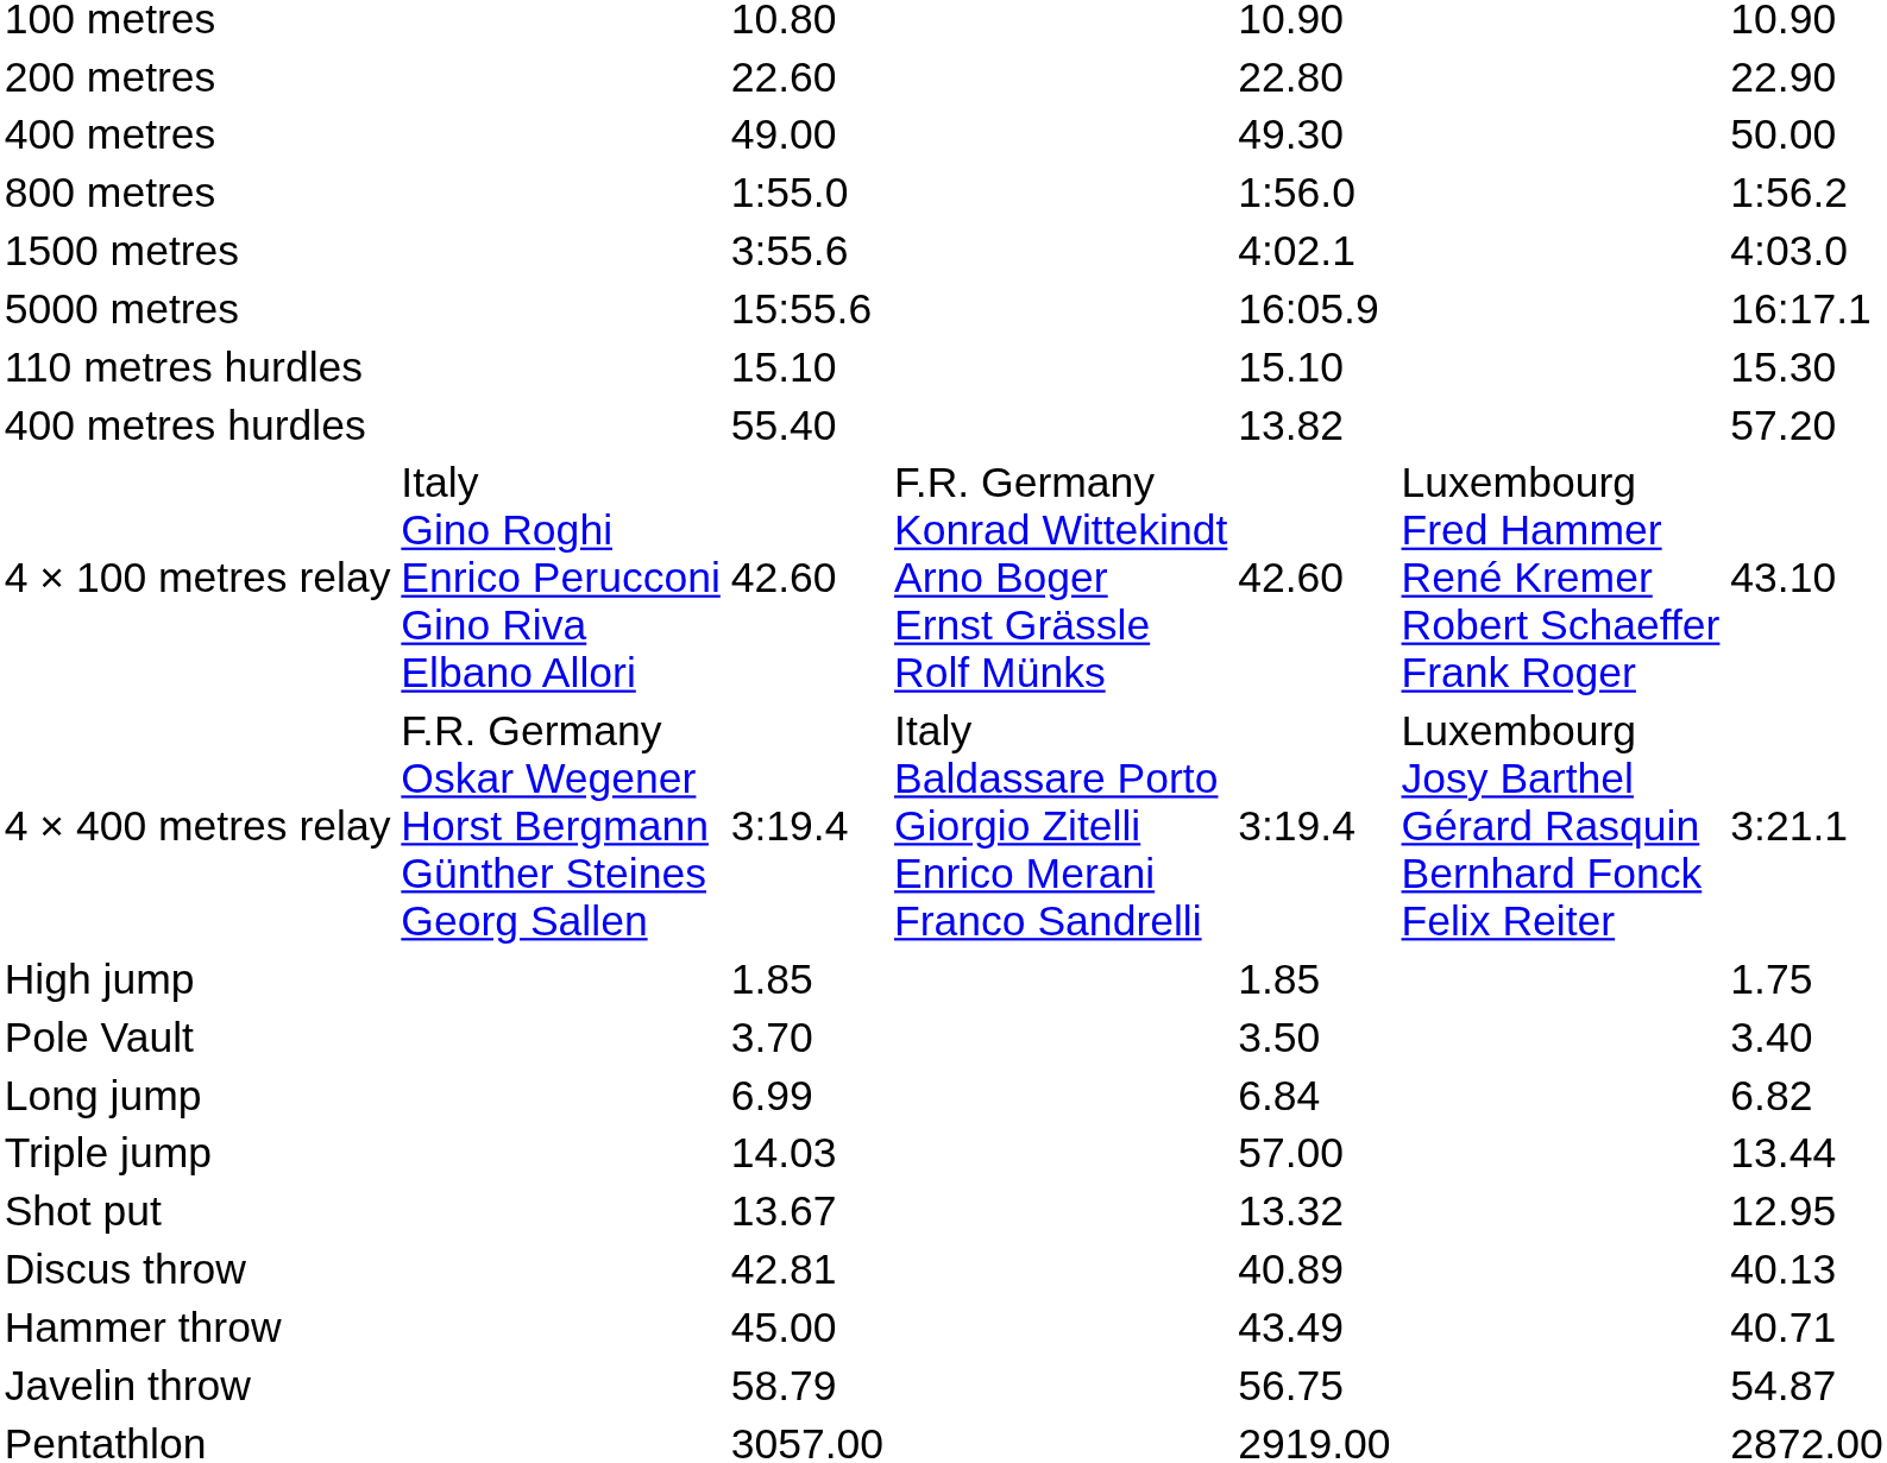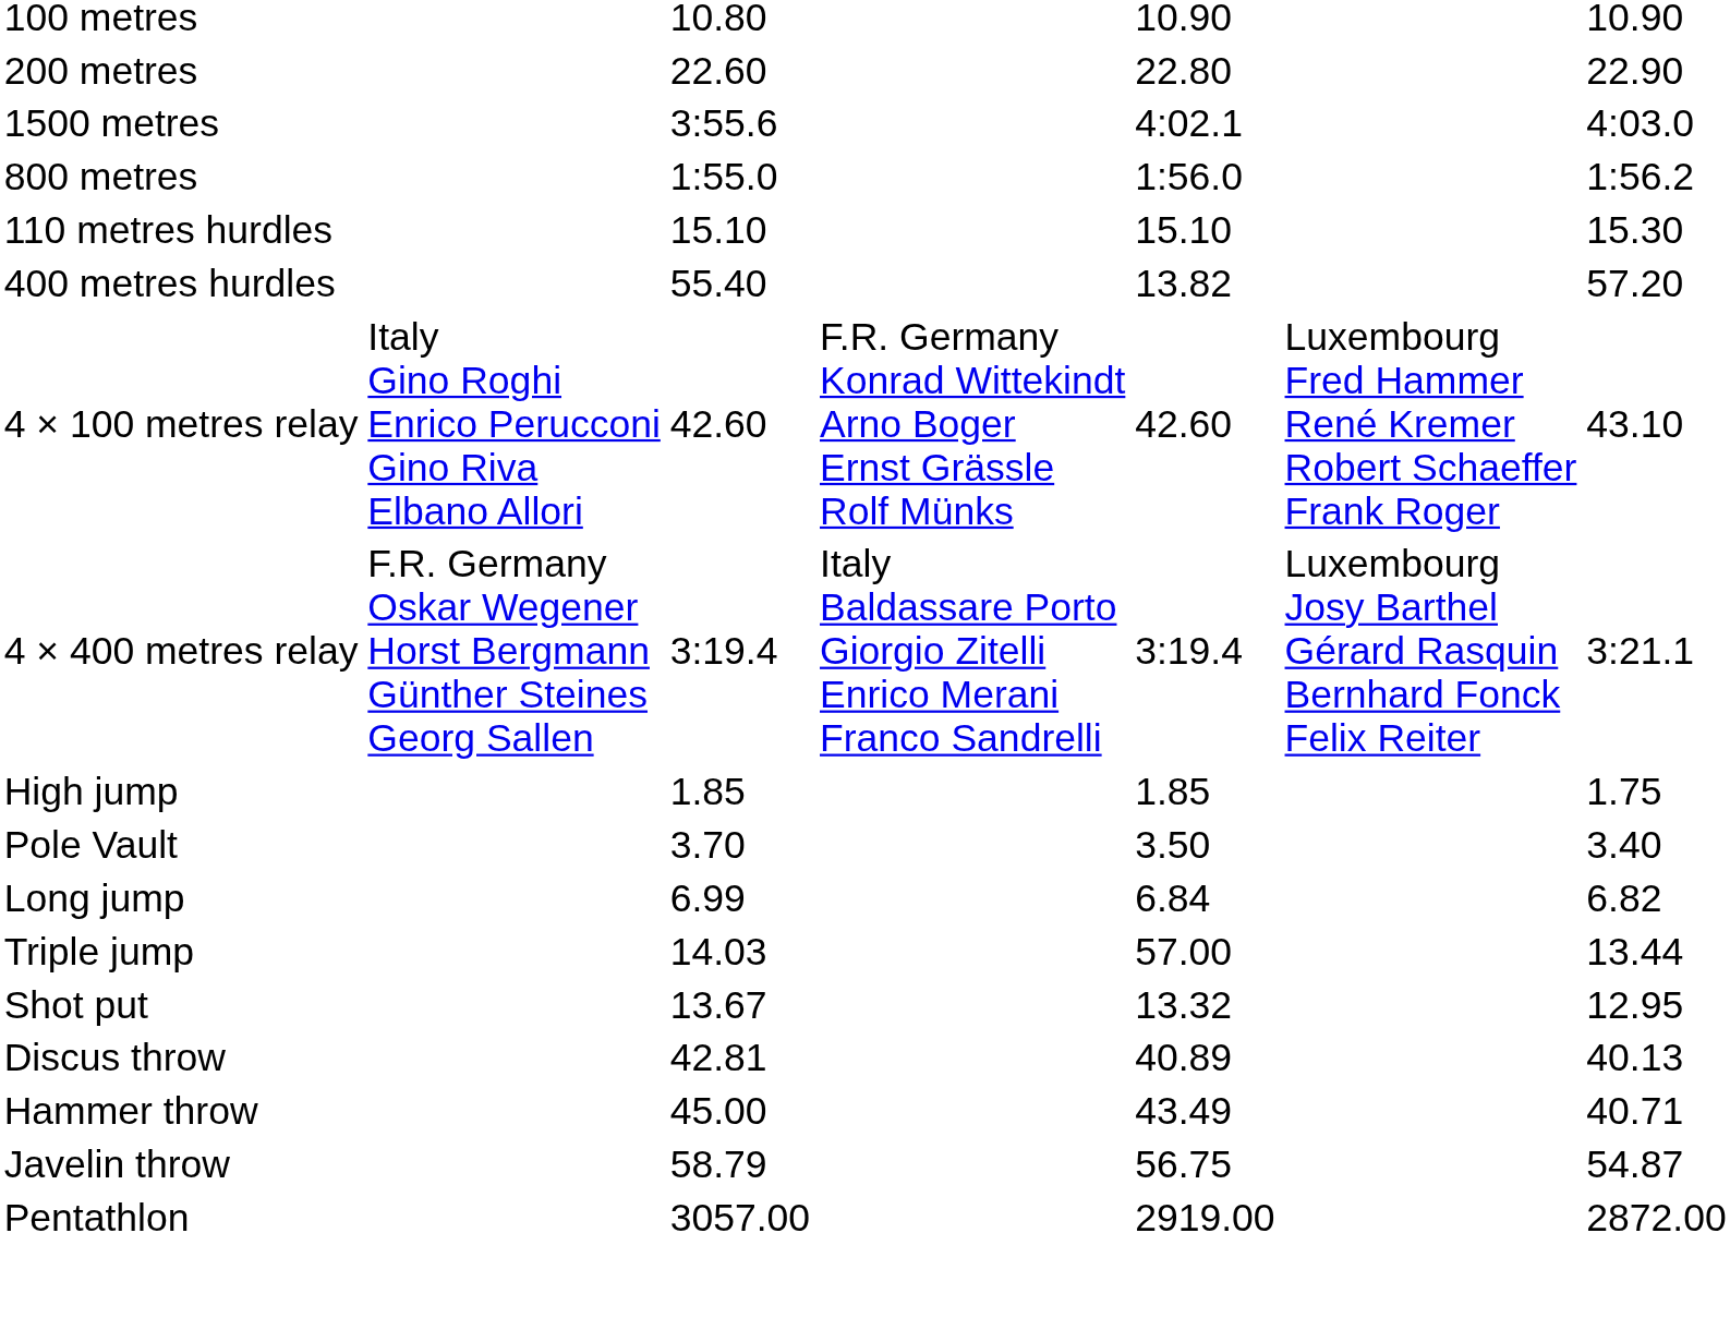 <table>
 <tr>
 <td>100 metres</td>
 <td></td>
 <td>10.80</td>
 <td></td>
 <td>10.90</td>
 <td></td>
 <td>10.90</td>
 </tr>
 <tr>
 <td>200 metres</td>
 <td></td>
 <td>22.60</td>
 <td></td>
 <td>22.80</td>
 <td></td>
 <td>22.90</td>
 </tr>
 <tr>
-<td>400 metres</td>
+<td>1500 metres</td>
 <td></td>
-<td>49.00</td>
+<td>3:55.6</td>
 <td></td>
-<td>49.30</td>
+<td>4:02.1</td>
 <td></td>
-<td>50.00</td>
+<td>4:03.0</td>
 </tr>
 <tr>
 <td>800 metres</td>
 <td></td>
 <td>1:55.0</td>
 <td></td>
 <td>1:56.0</td>
 <td></td>
 <td>1:56.2</td>
-</tr>
-<tr>
-<td>1500 metres</td>
-<td></td>
-<td>3:55.6</td>
-<td></td>
-<td>4:02.1</td>
-<td></td>
-<td>4:03.0</td>
-</tr>
-<tr>
-<td>5000 metres</td>
-<td></td>
-<td>15:55.6</td>
-<td></td>
-<td>16:05.9</td>
-<td></td>
-<td>16:17.1</td>
 </tr>
 <tr>
 <td>110 metres hurdles</td>
 <td></td>
 <td>15.10</td>
 <td></td>
 <td>15.10</td>
 <td></td>
 <td>15.30</td>
 </tr>
 <tr>
 <td>400 metres hurdles</td>
 <td></td>
 <td>55.40</td>
 <td></td>
 <td>13.82</td>
 <td></td>
 <td>57.20</td>
 </tr>
 <tr>
 <td>4 × 100 metres relay</td>
 <td>Italy<br><a href='#'>Gino Roghi</a><br><a href='#'>Enrico Perucconi</a><br><a href='#'>Gino Riva</a><br><a href='#'>Elbano Allori</a></td>
 <td>42.60</td>
 <td>F.R. Germany<br><a href='#'>Konrad Wittekindt</a><br><a href='#'>Arno Boger</a><br><a href='#'>Ernst Grässle</a><br><a href='#'>Rolf Münks</a></td>
 <td>42.60</td>
 <td>Luxembourg<br><a href='#'>Fred Hammer</a><br><a href='#'>René Kremer</a><br><a href='#'>Robert Schaeffer</a><br><a href='#'>Frank Roger</a></td>
 <td>43.10</td>
 </tr>
 <tr>
 <td>4 × 400 metres relay</td>
 <td>F.R. Germany<br><a href='#'>Oskar Wegener</a><br><a href='#'>Horst Bergmann</a><br><a href='#'>Günther Steines</a><br><a href='#'>Georg Sallen</a></td>
 <td>3:19.4</td>
 <td>Italy<br><a href='#'>Baldassare Porto</a><br><a href='#'>Giorgio Zitelli</a><br><a href='#'>Enrico Merani</a><br><a href='#'>Franco Sandrelli</a></td>
 <td>3:19.4</td>
 <td>Luxembourg<br><a href='#'>Josy Barthel</a><br><a href='#'>Gérard Rasquin</a><br><a href='#'>Bernhard Fonck</a><br><a href='#'>Felix Reiter</a></td>
 <td>3:21.1</td>
 </tr>
 <tr>
 <td>High jump</td>
 <td></td>
 <td>1.85</td>
 <td></td>
 <td>1.85</td>
 <td></td>
 <td>1.75</td>
 </tr>
 <tr>
 <td>Pole Vault</td>
 <td></td>
 <td>3.70</td>
 <td></td>
 <td>3.50</td>
 <td></td>
 <td>3.40</td>
 </tr>
 <tr>
 <td>Long jump</td>
 <td></td>
 <td>6.99</td>
 <td></td>
 <td>6.84</td>
 <td></td>
 <td>6.82</td>
 </tr>
 <tr>
 <td>Triple jump</td>
 <td></td>
 <td>14.03</td>
 <td></td>
 <td>57.00</td>
 <td></td>
 <td>13.44</td>
 </tr>
 <tr>
 <td>Shot put</td>
 <td></td>
 <td>13.67</td>
 <td></td>
 <td>13.32</td>
 <td></td>
 <td>12.95</td>
 </tr>
 <tr>
 <td>Discus throw</td>
 <td></td>
 <td>42.81</td>
 <td></td>
 <td>40.89</td>
 <td></td>
 <td>40.13</td>
 </tr>
 <tr>
 <td>Hammer throw</td>
 <td></td>
 <td>45.00</td>
 <td></td>
 <td>43.49</td>
 <td></td>
 <td>40.71</td>
 </tr>
 <tr>
 <td>Javelin throw</td>
 <td></td>
 <td>58.79</td>
 <td></td>
 <td>56.75</td>
 <td></td>
 <td>54.87</td>
 </tr>
 <tr>
 <td>Pentathlon</td>
 <td></td>
 <td>3057.00</td>
 <td></td>
 <td>2919.00</td>
 <td></td>
 <td>2872.00</td>
 </tr>
 </table>
